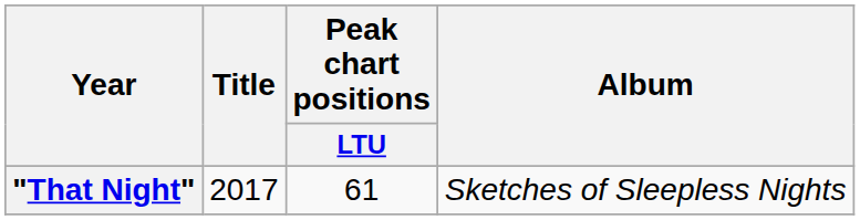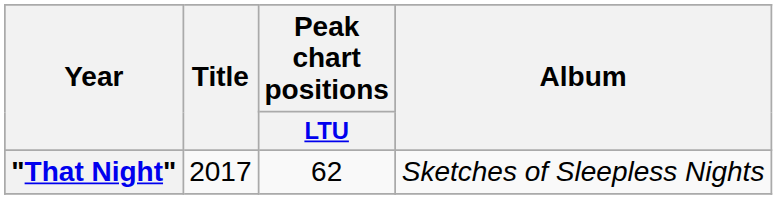 <table class="wikitable plainrowheaders" style="text-align:center;">
 <tr>
 <th scope="col" rowspan="2">Year</th>
 <th scope="col" rowspan="2">Title</th>
 <th scope="col" colspan="1">Peak chart positions</th>
 <th scope="col" rowspan="2">Album</th>
 </tr>
 <tr>
 <th scope="col" style="width:3em;font-size:85%;"><a href='#'>LTU</a><br></th>
 </tr>
 <tr>
 <th scope="row">"<a href='#'>That Night</a>"</th>
 <td>2017</td>
-<td>61</td>
+<td>62</td>
 <td><em>Sketches of Sleepless Nights</em></td>
 </tr>
 </table>
